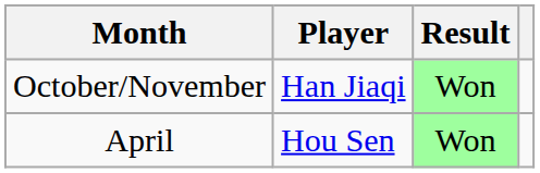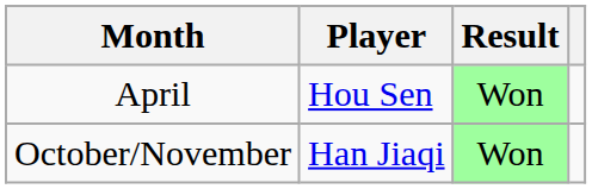 <table class="wikitable sortable" style="text-align:center; font-size:95%;">
 <tr>
 <th>Month</th>
 <th>Player</th>
 <th>Result</th>
 <th class="unsortable"></th>
 </tr>
 <tr>
+<td>April</td>
+<td style="text-align:left;"> <a href='#'>Hou Sen</a></td>
+<td style="background:#9eff9e;">Won</td>
+<td></td>
+</tr>
+<tr>
 <td>October/November</td>
 <td style="text-align:left;"> <a href='#'>Han Jiaqi</a></td>
 <td style="background:#9eff9e;">Won</td>
 <td></td>
 </tr>
-<tr>
-<td>April</td>
-<td style="text-align:left;"> <a href='#'>Hou Sen</a></td>
-<td style="background:#9eff9e;">Won</td>
-<td></td>
-</tr>
 </table>
